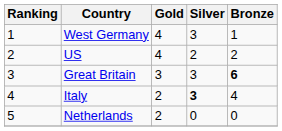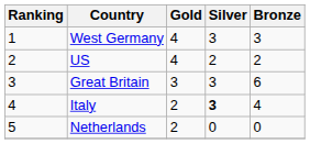 <table class="wikitable">
 <tr>
 <th>Ranking</th>
 <th>Country</th>
 <th>Gold </th>
 <th>Silver </th>
 <th>Bronze </th>
 </tr>
 <tr>
 <td>1</td>
 <td> <a href='#'>West Germany</a></td>
 <td>4</td>
 <td>3</td>
-<td>1</td>
+<td>3</td>
 </tr>
 <tr>
 <td>2</td>
 <td> <a href='#'>US</a></td>
 <td>4</td>
 <td>2</td>
 <td>2</td>
 </tr>
 <tr>
 <td>3</td>
 <td> <a href='#'>Great Britain</a></td>
 <td>3</td>
 <td>3</td>
-<td><strong>6</strong></td>
+<td>6</td>
 </tr>
 <tr>
 <td>4</td>
 <td> <a href='#'>Italy</a></td>
 <td>2</td>
 <td><strong>3</strong></td>
 <td>4</td>
 </tr>
 <tr>
 <td>5</td>
 <td> <a href='#'>Netherlands</a></td>
 <td>2</td>
 <td>0</td>
 <td>0</td>
 </tr>
 <tr>
 </tr>
 </table>
